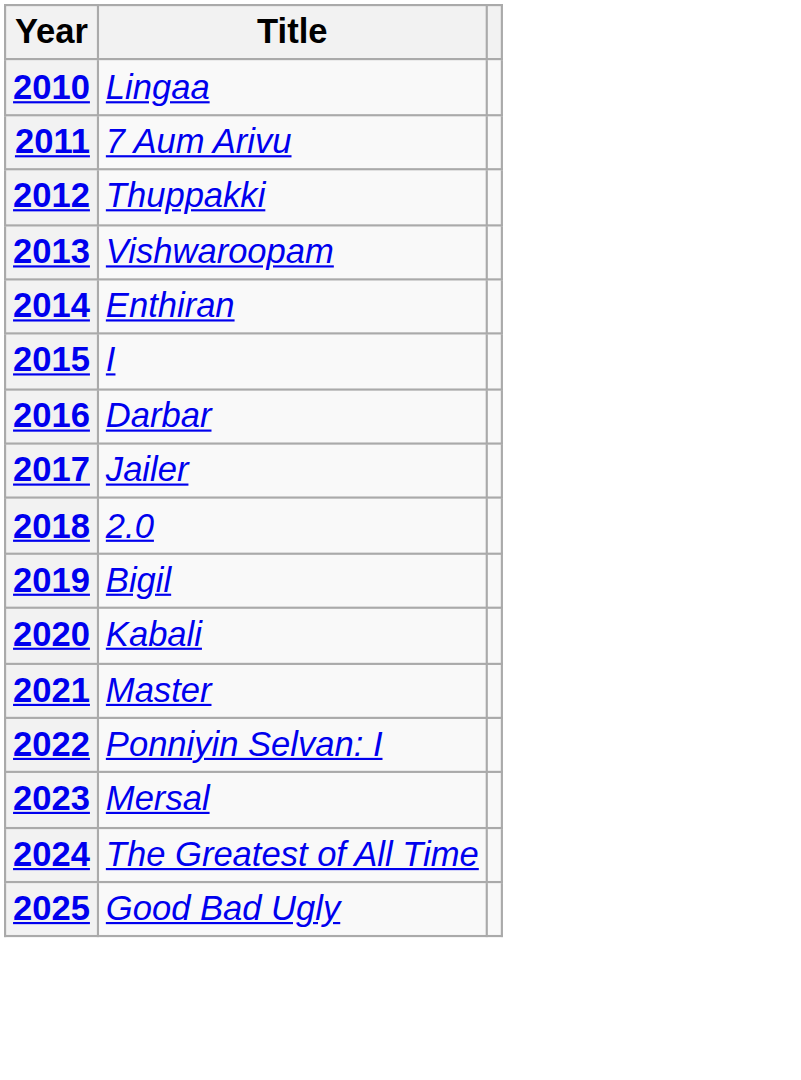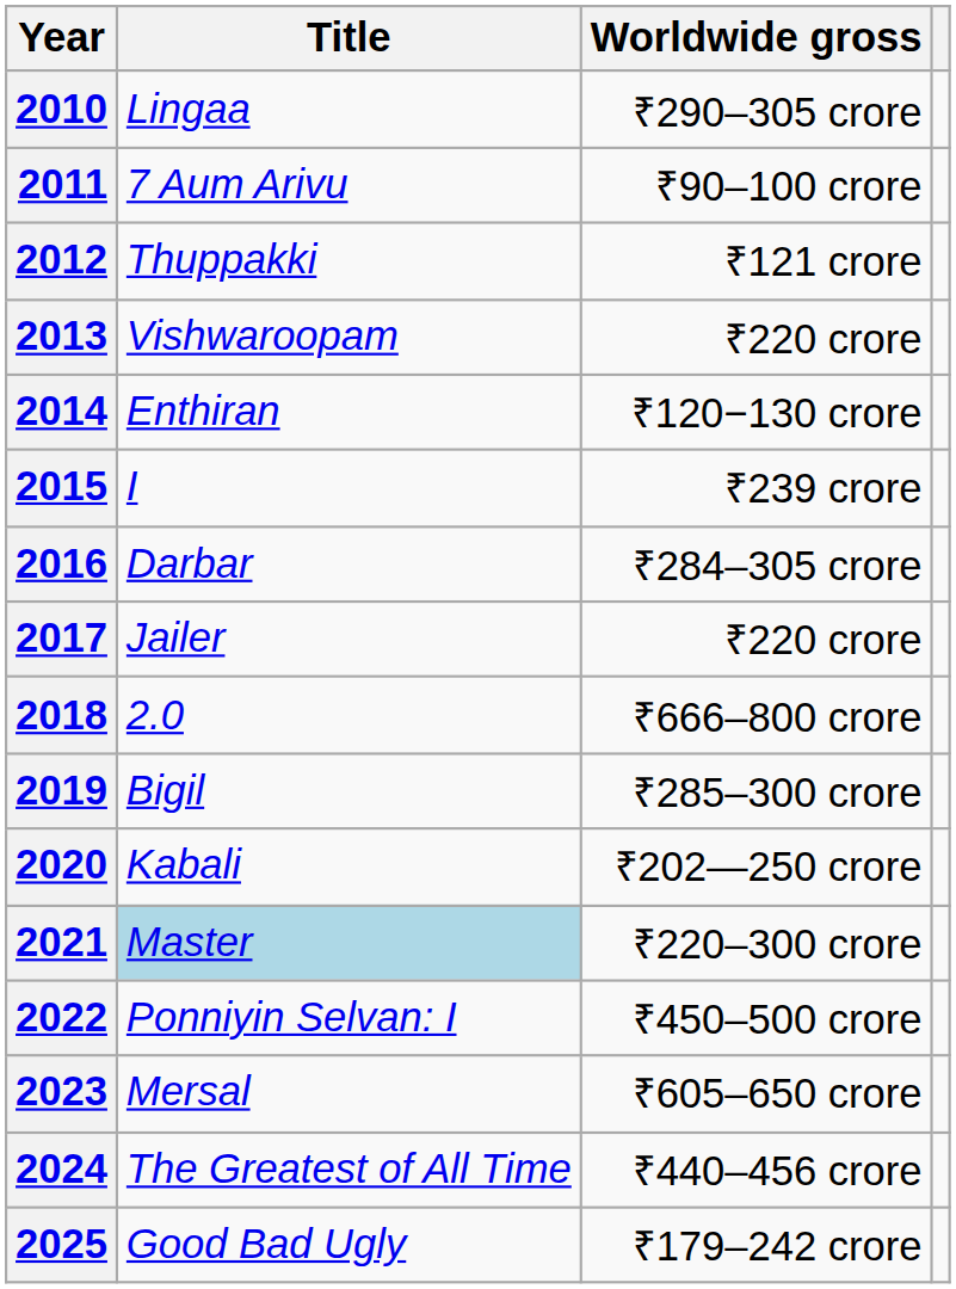 <table class="wikitable sortable plainrowheaders">
 <tr>
 <th scope="col">Year</th>
 <th scope="col">Title</th>
+<th scope="col">Worldwide gross</th>
 <th scope="col" class="unsortable"></th>
 </tr>
 <tr>
 <th scope="row" style=text-align:right><a href='#'>2010</a></th>
 <td><em><a href='#'>Lingaa</a></em></td>
+<td align="right">₹290–305 crore</td>
 <td align="center"></td>
 </tr>
 <tr>
 <th scope="row" style=text-align:right><a href='#'>2011</a></th>
 <td><em><a href='#'>7 Aum Arivu</a></em></td>
+<td align="right">₹90–100 crore</td>
 <td align="center"></td>
 </tr>
 <tr>
 <th scope="row" style=text-align:right><a href='#'>2012</a></th>
 <td><em><a href='#'>Thuppakki</a></em></td>
+<td align="right">₹121 crore</td>
 <td align="center"></td>
 </tr>
 <tr>
 <th scope="row" style=text-align:right><a href='#'>2013</a></th>
 <td><em><a href='#'>Vishwaroopam</a></em></td>
+<td align="right">₹220 crore</td>
 <td align="center"></td>
 </tr>
 <tr>
 <th scope="row" style=text-align:right><a href='#'>2014</a></th>
 <td><em><a href='#'>Enthiran</a></em></td>
+<td align="right">₹120−130 crore</td>
 <td align="center"></td>
 </tr>
 <tr>
 <th scope="row" style=text-align:right><a href='#'>2015</a></th>
 <td><a href='#'><em>I</em></a></td>
+<td align="right">₹239 crore</td>
 <td align="center"></td>
 </tr>
 <tr>
 <th scope="row" style=text-align:right><a href='#'>2016</a></th>
 <td><em><a href='#'>Darbar</a></em></td>
+<td align="right">₹284–305 crore</td>
 <td align="center"></td>
 </tr>
 <tr>
 <th scope="row" style=text-align:right><a href='#'>2017</a></th>
 <td><em><a href='#'>Jailer</a></em></td>
+<td align="right">₹220 crore</td>
 <td align="center"></td>
 </tr>
 <tr>
 <th scope="row" style=text-align:right><a href='#'>2018</a></th>
 <td><em><a href='#'>2.0</a></em></td>
+<td align="right">₹666–800 crore</td>
 <td align="center"></td>
 </tr>
 <tr>
 <th scope="row" style=text-align:right><a href='#'>2019</a></th>
 <td><em><a href='#'>Bigil</a></em></td>
+<td align="right">₹285–300 crore</td>
 <td align="center"></td>
 </tr>
 <tr>
 <th scope="row" style=text-align:right><a href='#'>2020</a></th>
 <td><em><a href='#'>Kabali</a></em></td>
+<td align="right">₹202—250 crore</td>
 <td align="center"></td>
 </tr>
 <tr>
 <th scope="row" style=text-align:right><a href='#'>2021</a></th>
-<td><em><a href='#'>Master</a></em></td>
+<td style="background: lightblue;"><em><a href='#'>Master</a></em></td>
+<td align="right">₹220–300 crore</td>
 <td align="center"></td>
 </tr>
 <tr>
 <th scope="row" style=text-align:right><a href='#'>2022</a></th>
 <td><em><a href='#'>Ponniyin Selvan: I</a></em></td>
+<td align="right">₹450–500 crore</td>
 <td align="center"></td>
 </tr>
 <tr>
 <th scope="row" style=text-align:right><a href='#'>2023</a></th>
 <td><em><a href='#'>Mersal</a></em></td>
+<td align="right">₹605–650 crore</td>
 <td align="center"></td>
 </tr>
 <tr>
 <th scope="row" style=text-align:right><a href='#'>2024</a></th>
 <td><em><a href='#'>The Greatest of All Time</a></em></td>
+<td align="right">₹440–456 crore</td>
 <td align="center"></td>
 </tr>
 <tr>
 <th scope="row" style=text-align:right><a href='#'>2025</a></th>
 <td><em><a href='#'>Good Bad Ugly</a></em></td>
+<td align="right">₹179–242 crore</td>
 <td align="center"></td>
 </tr>
 </table>
